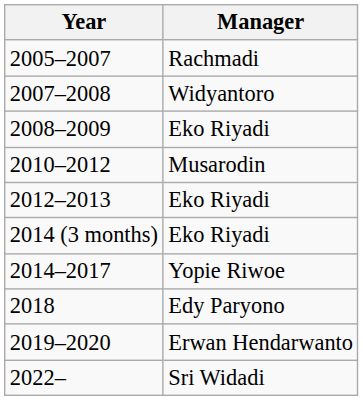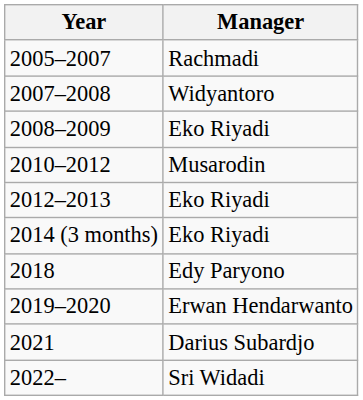 <table class="wikitable">
 <tr>
 <th>Year</th>
 <th>Manager</th>
 </tr>
 <tr>
 <td>2005–2007</td>
 <td> Rachmadi</td>
 </tr>
 <tr>
 <td>2007–2008</td>
 <td> Widyantoro</td>
 </tr>
 <tr>
 <td>2008–2009</td>
 <td> Eko Riyadi</td>
 </tr>
 <tr>
 <td>2010–2012</td>
 <td> Musarodin</td>
 </tr>
 <tr>
 <td>2012–2013</td>
 <td> Eko Riyadi</td>
 </tr>
 <tr>
 <td>2014 (3 months)</td>
 <td> Eko Riyadi</td>
 </tr>
 <tr>
-<td>2014–2017</td>
-<td> Yopie Riwoe</td>
-</tr>
-<tr>
 <td>2018</td>
 <td> Edy Paryono</td>
 </tr>
 <tr>
 <td>2019–2020</td>
 <td> Erwan Hendarwanto</td>
 </tr>
 <tr>
+<td>2021</td>
+<td> Darius Subardjo</td>
+</tr>
+<tr>
 <td>2022–</td>
 <td> Sri Widadi</td>
 </tr>
 </table>
